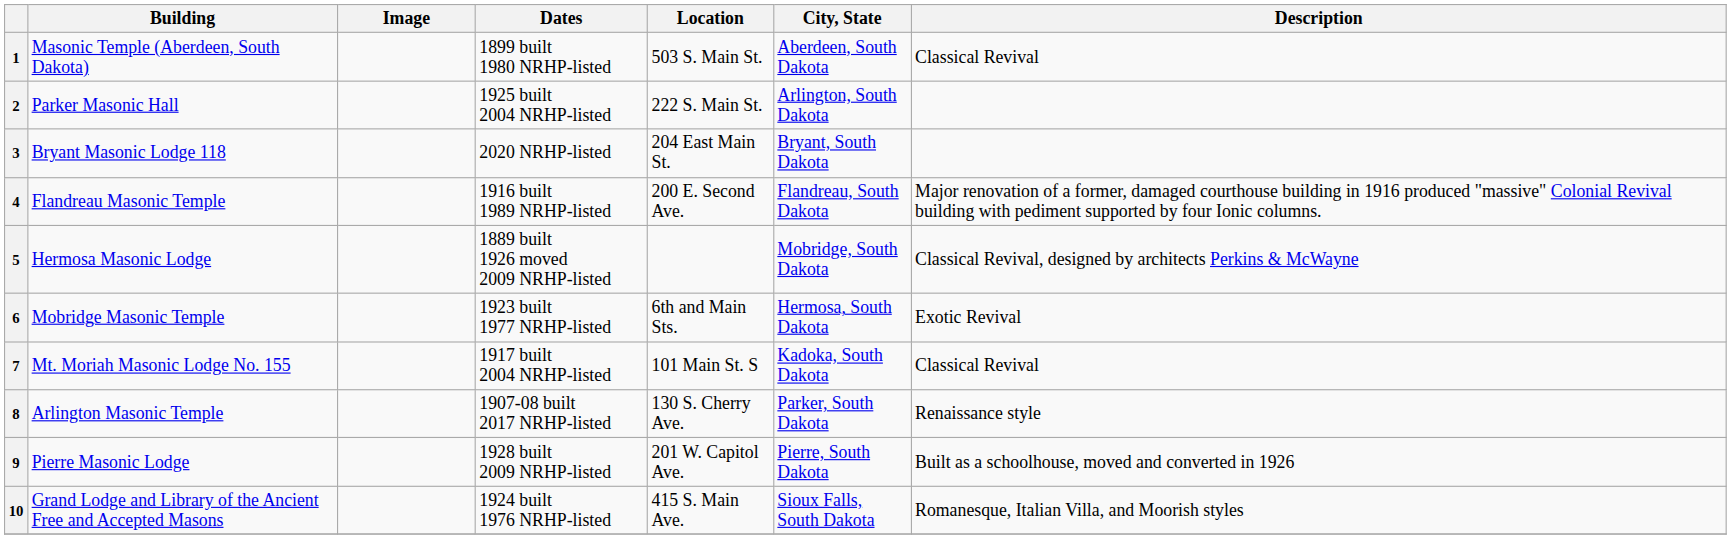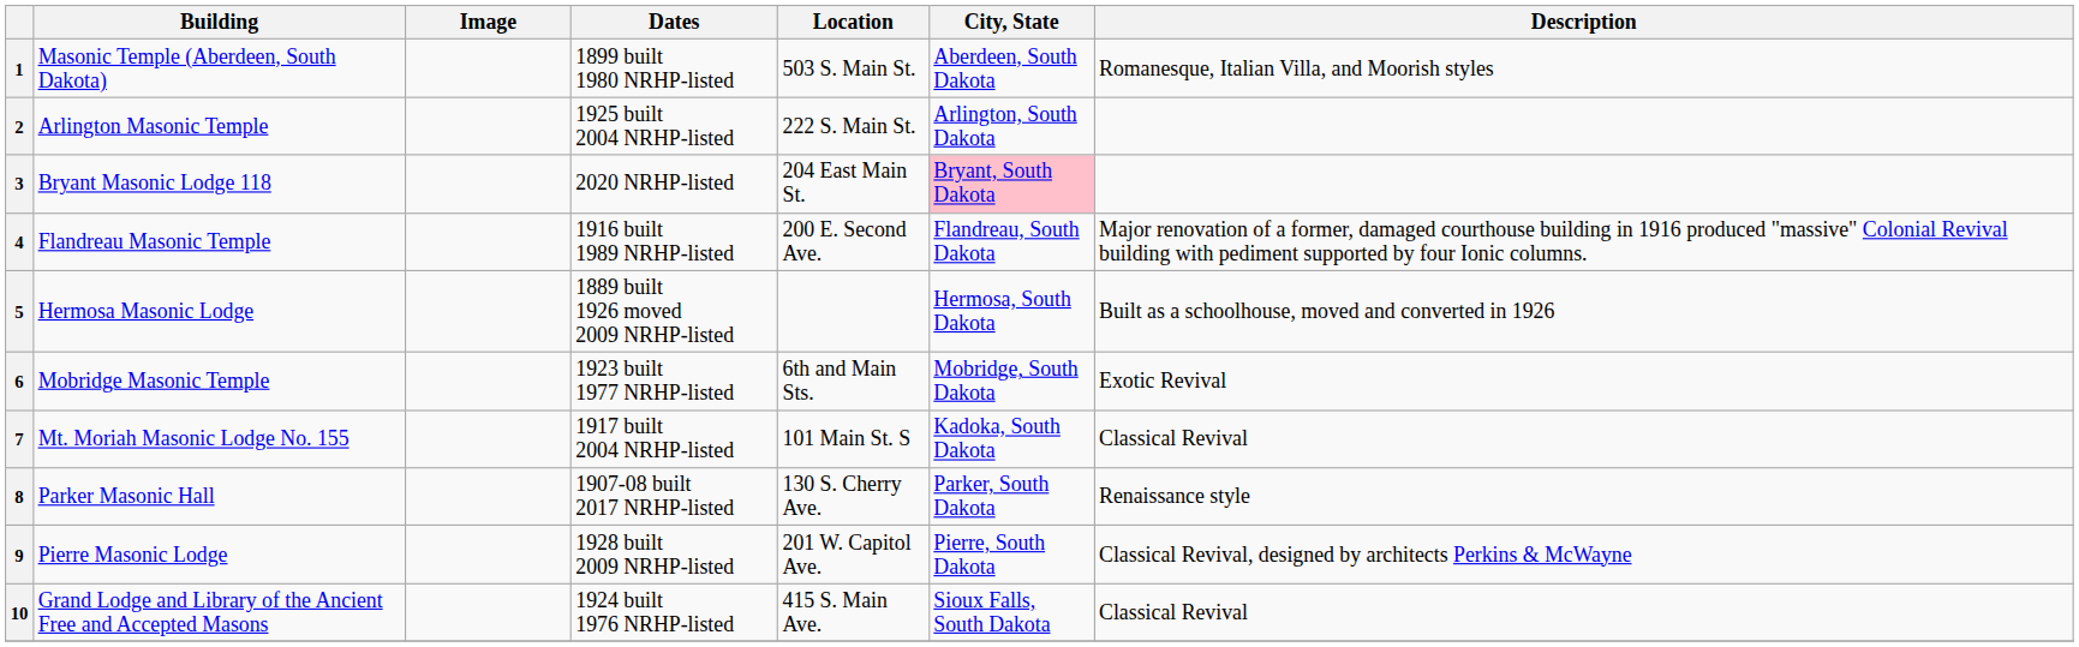 <table class="wikitable sortable" style="width:98%">
 <tr>
 <th></th>
 <th width = 18%><strong>Building</strong></th>
 <th width = 8% class="unsortable"><strong>Image</strong></th>
 <th width = 10%><strong>Dates</strong></th>
 <th><strong>Location</strong></th>
 <th width = 8%><strong>City, State</strong></th>
 <th class="unsortable"><strong>Description</strong></th>
 </tr>
 <tr ->
 <th><small>1</small></th>
 <td><a href='#'>Masonic Temple (Aberdeen, South Dakota)</a></td>
 <td></td>
 <td>1899 built<br>1980 NRHP-listed</td>
 <td>503 S. Main St.<br><small></small></td>
 <td><a href='#'>Aberdeen, South Dakota</a></td>
-<td>Classical Revival</td>
+<td>Romanesque, Italian Villa, and Moorish styles</td>
 </tr>
 <tr ->
 <th><small>2</small></th>
-<td><a href='#'>Parker Masonic Hall</a></td>
+<td><a href='#'>Arlington Masonic Temple</a></td>
 <td></td>
 <td>1925 built<br>2004 NRHP-listed</td>
 <td>222 S. Main St.<br><small></small></td>
 <td><a href='#'>Arlington, South Dakota</a></td>
 <td></td>
 </tr>
 <tr ->
 <th><small>3</small></th>
 <td><a href='#'>Bryant Masonic Lodge 118</a></td>
 <td></td>
 <td>2020 NRHP-listed</td>
 <td>204 East Main St.<br><small></small></td>
-<td><a href='#'>Bryant, South Dakota</a></td>
+<td style="background: pink;"><a href='#'>Bryant, South Dakota</a></td>
 <td></td>
 </tr>
 <tr ->
 <th><small>4</small></th>
 <td><a href='#'>Flandreau Masonic Temple</a></td>
 <td></td>
 <td>1916 built<br>1989 NRHP-listed</td>
 <td>200 E. Second Ave.<br><small></small></td>
 <td><a href='#'>Flandreau, South Dakota</a></td>
 <td>Major renovation of a former, damaged courthouse building in 1916 produced "massive" <a href='#'>Colonial Revival</a> building with pediment supported by four Ionic columns.</td>
 </tr>
 <tr ->
 <th><small>5</small></th>
 <td><a href='#'>Hermosa Masonic Lodge</a></td>
 <td></td>
 <td>1889 built<br>1926 moved<br>2009 NRHP-listed</td>
 <td></td>
-<td><a href='#'>Mobridge, South Dakota</a></td>
-<td>Classical Revival, designed by architects <a href='#'>Perkins & McWayne</a></td>
+<td><a href='#'>Hermosa, South Dakota</a></td>
+<td>Built as a schoolhouse, moved and converted in 1926</td>
 </tr>
 <tr ->
 <th><small>6</small></th>
 <td><a href='#'>Mobridge Masonic Temple</a></td>
 <td></td>
 <td>1923 built<br>1977 NRHP-listed</td>
 <td>6th and Main Sts.<br><small></small></td>
-<td><a href='#'>Hermosa, South Dakota</a></td>
+<td><a href='#'>Mobridge, South Dakota</a></td>
 <td>Exotic Revival</td>
 </tr>
 <tr ->
 <th><small>7</small></th>
 <td><a href='#'>Mt. Moriah Masonic Lodge No. 155</a></td>
 <td></td>
 <td>1917 built<br>2004 NRHP-listed</td>
 <td>101 Main St. S<br><small></small></td>
 <td><a href='#'>Kadoka, South Dakota</a></td>
 <td>Classical Revival</td>
 </tr>
 <tr ->
 <th><small>8</small></th>
-<td><a href='#'>Arlington Masonic Temple</a></td>
+<td><a href='#'>Parker Masonic Hall</a></td>
 <td></td>
 <td>1907-08 built<br>2017 NRHP-listed</td>
 <td>130 S. Cherry Ave.<br><small></small></td>
 <td><a href='#'>Parker, South Dakota</a></td>
 <td>Renaissance style</td>
 </tr>
 <tr ->
 <th><small>9</small></th>
 <td><a href='#'>Pierre Masonic Lodge</a></td>
 <td></td>
 <td>1928 built<br>2009 NRHP-listed</td>
 <td>201 W. Capitol Ave.<br><small></small></td>
 <td><a href='#'>Pierre, South Dakota</a></td>
-<td>Built as a schoolhouse, moved and converted in 1926</td>
+<td>Classical Revival, designed by architects <a href='#'>Perkins & McWayne</a></td>
 </tr>
 <tr ->
 <th><small>10</small></th>
 <td><a href='#'>Grand Lodge and Library of the Ancient Free and Accepted Masons</a></td>
 <td></td>
 <td>1924 built<br>1976 NRHP-listed</td>
 <td>415 S. Main Ave.<br><small></small></td>
 <td><a href='#'>Sioux Falls, South Dakota</a></td>
-<td>Romanesque, Italian Villa, and Moorish styles</td>
+<td>Classical Revival</td>
 </tr>
 <tr ->
 </tr>
 </table>
